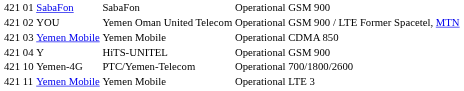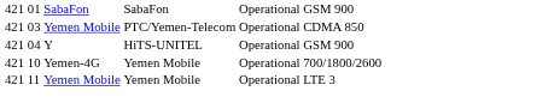 <table>
 <tr>
 <td>421</td>
 <td>01</td>
 <td><a href='#'>SabaFon</a></td>
 <td>SabaFon</td>
 <td>Operational</td>
 <td>GSM 900</td>
 <td></td>
 </tr>
 <tr>
 <td>421</td>
-<td>02</td>
-<td>YOU</td>
-<td>Yemen Oman United Telecom</td>
-<td>Operational</td>
-<td>GSM 900 / LTE</td>
-<td>Former Spacetel, <a href='#'>MTN</a></td>
-</tr>
-<tr>
-<td>421</td>
 <td>03</td>
 <td><a href='#'>Yemen Mobile</a></td>
-<td>Yemen Mobile</td>
+<td>PTC/Yemen-Telecom</td>
 <td>Operational</td>
 <td>CDMA 850</td>
 <td></td>
 </tr>
 <tr>
 <td>421</td>
 <td>04</td>
 <td>Y</td>
 <td>HiTS-UNITEL</td>
 <td>Operational</td>
 <td>GSM 900</td>
 <td></td>
 </tr>
 <tr>
 <td>421</td>
 <td>10</td>
 <td>Yemen-4G</td>
-<td>PTC/Yemen-Telecom</td>
+<td>Yemen Mobile</td>
 <td>Operational</td>
 <td>700/1800/2600</td>
 <td></td>
 </tr>
 <tr>
 <td>421</td>
 <td>11</td>
 <td><a href='#'>Yemen Mobile</a></td>
 <td>Yemen Mobile</td>
 <td>Operational</td>
 <td>LTE 3</td>
 <td></td>
 </tr>
 </table>
